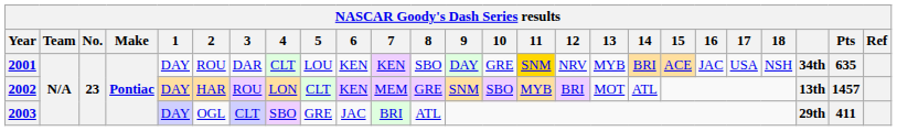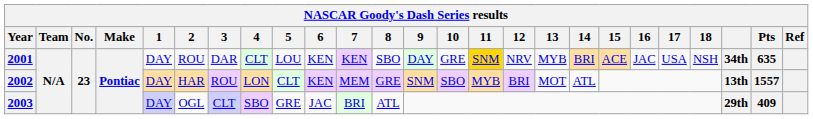 <table class="wikitable" style="text-align:center; font-size:75%">
 <tr>
 <th colspan=32><a href='#'>NASCAR Goody's Dash Series</a> results</th>
 </tr>
 <tr>
 <th>Year</th>
 <th>Team</th>
 <th>No.</th>
 <th>Make</th>
 <th>1</th>
 <th>2</th>
 <th>3</th>
 <th>4</th>
 <th>5</th>
 <th>6</th>
 <th>7</th>
 <th>8</th>
 <th>9</th>
 <th>10</th>
 <th>11</th>
 <th>12</th>
 <th>13</th>
 <th>14</th>
 <th>15</th>
 <th>16</th>
 <th>17</th>
 <th>18</th>
 <th></th>
 <th>Pts</th>
 <th>Ref</th>
 </tr>
 <tr>
 <th><a href='#'>2001</a></th>
 <th rowspan=3>N/A</th>
 <th rowspan=3>23</th>
 <th rowspan=3><a href='#'>Pontiac</a></th>
 <td><a href='#'>DAY</a></td>
 <td><a href='#'>ROU</a></td>
 <td><a href='#'>DAR</a></td>
 <td style="background:#DFFFDF;"><a href='#'>CLT</a><br></td>
 <td><a href='#'>LOU</a></td>
 <td><a href='#'>KEN</a></td>
 <td style="background:#EFCFFF;"><a href='#'>KEN</a><br></td>
 <td><a href='#'>SBO</a></td>
 <td style="background:#DFFFDF;"><a href='#'>DAY</a><br></td>
 <td><a href='#'>GRE</a></td>
 <td style="background: gold;"><a href='#'>SNM</a></td>
 <td><a href='#'>NRV</a></td>
 <td><a href='#'>MYB</a></td>
 <td style="background:#FFDF9F;"><a href='#'>BRI</a><br></td>
 <td style="background:#FFDF9F;"><a href='#'>ACE</a><br></td>
 <td><a href='#'>JAC</a></td>
 <td><a href='#'>USA</a></td>
 <td><a href='#'>NSH</a></td>
 <th>34th</th>
 <th>635</th>
 <th></th>
 </tr>
 <tr>
 <th><a href='#'>2002</a></th>
 <td style="background:#FFDF9F;"><a href='#'>DAY</a><br></td>
 <td style="background:#FFDF9F;"><a href='#'>HAR</a><br></td>
 <td style="background:#EFCFFF;"><a href='#'>ROU</a><br></td>
 <td style="background:#FFDF9F;"><a href='#'>LON</a><br></td>
 <td style="background:#DFFFDF;"><a href='#'>CLT</a><br></td>
 <td style="background:#EFCFFF;"><a href='#'>KEN</a><br></td>
 <td style="background:#EFCFFF;"><a href='#'>MEM</a><br></td>
 <td style="background:#EFCFFF;"><a href='#'>GRE</a><br></td>
 <td style="background:#FFDF9F;"><a href='#'>SNM</a><br></td>
 <td style="background:#EFCFFF;"><a href='#'>SBO</a><br></td>
 <td style="background:#FFDF9F;"><a href='#'>MYB</a><br></td>
 <td style="background:#EFCFFF;"><a href='#'>BRI</a><br></td>
 <td><a href='#'>MOT</a></td>
 <td><a href='#'>ATL</a></td>
 <td colspan=4></td>
 <th>13th</th>
-<th>1457</th>
+<th>1557</th>
 <th></th>
 </tr>
 <tr>
 <th><a href='#'>2003</a></th>
 <td style="background:#CFCFFF;"><a href='#'>DAY</a><br></td>
 <td><a href='#'>OGL</a></td>
 <td style="background:#CFCFFF;"><a href='#'>CLT</a><br></td>
 <td style="background:#EFCFFF;"><a href='#'>SBO</a><br></td>
 <td><a href='#'>GRE</a></td>
 <td><a href='#'>JAC</a></td>
 <td style="background:#DFFFDF;"><a href='#'>BRI</a><br></td>
 <td><a href='#'>ATL</a></td>
 <td colspan=10></td>
 <th>29th</th>
-<th>411</th>
+<th>409</th>
 <th></th>
 </tr>
 </table>
